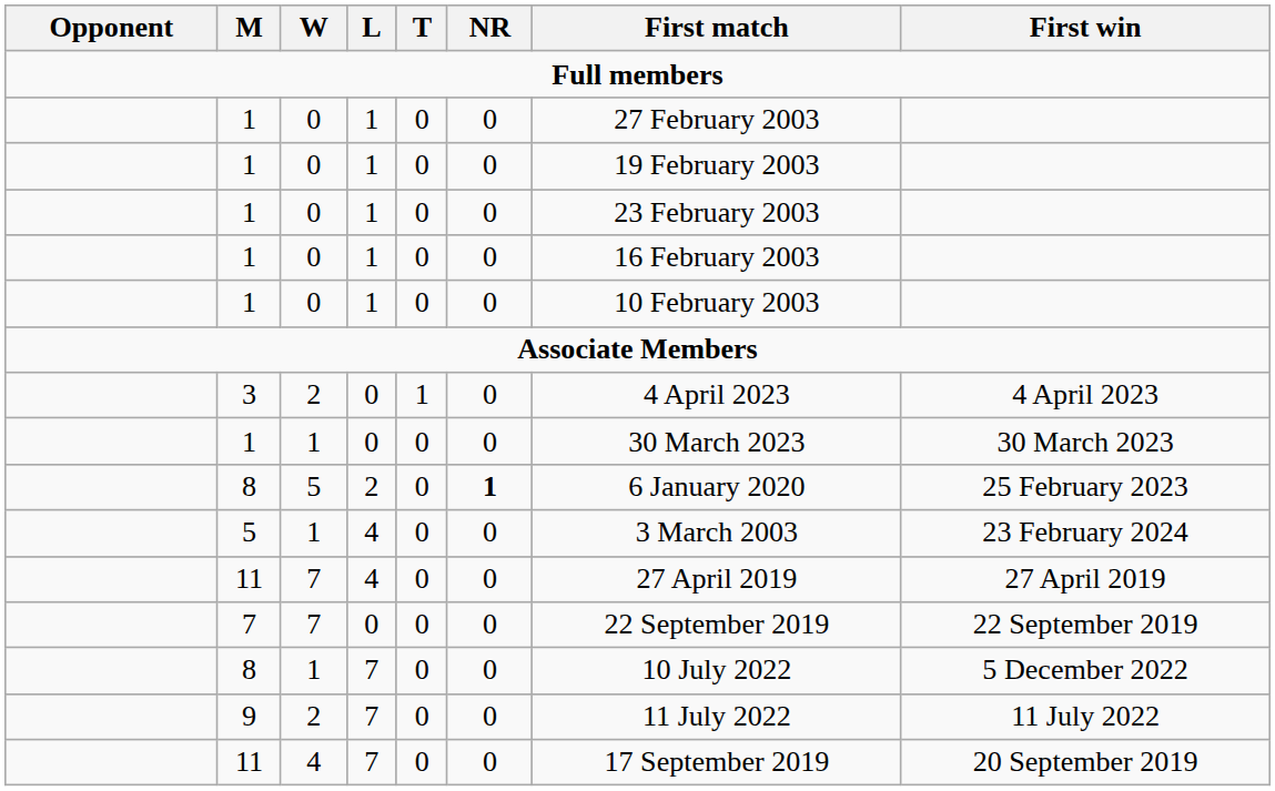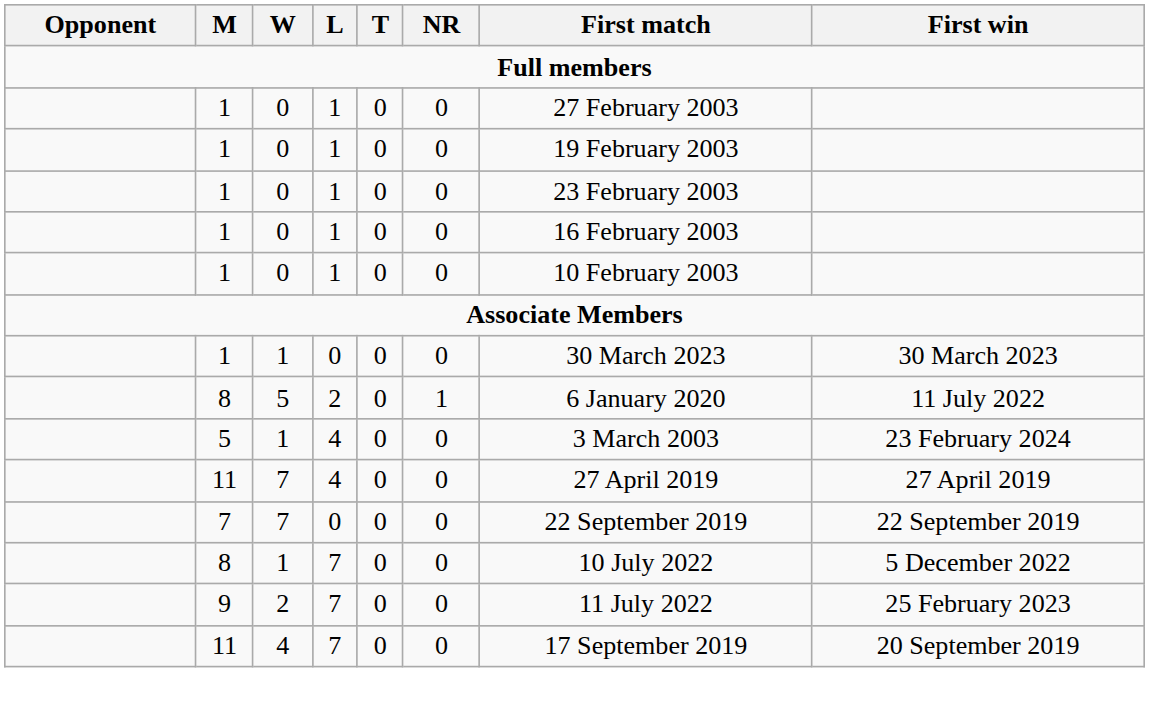 <table class="sortable wikitable" style="text-align: center; width: 700px;">
 <tr>
 <th>Opponent</th>
 <th>M</th>
 <th>W</th>
 <th>L</th>
 <th>T</th>
 <th>NR</th>
 <th>First match</th>
 <th>First win</th>
 </tr>
 <tr>
 <td colspan="8" style="text-align:center;"><strong> Full members</strong></td>
 </tr>
 <tr>
 <td style="text-align:left;"></td>
 <td>1</td>
 <td>0</td>
 <td>1</td>
 <td>0</td>
 <td>0</td>
 <td>27 February 2003</td>
 <td></td>
 </tr>
 <tr>
 <td style="text-align:left;"></td>
 <td>1</td>
 <td>0</td>
 <td>1</td>
 <td>0</td>
 <td>0</td>
 <td>19 February 2003</td>
 <td></td>
 </tr>
 <tr>
 <td style="text-align:left;"></td>
 <td>1</td>
 <td>0</td>
 <td>1</td>
 <td>0</td>
 <td>0</td>
 <td>23 February 2003</td>
 <td></td>
 </tr>
 <tr>
 <td style="text-align:left;"></td>
 <td>1</td>
 <td>0</td>
 <td>1</td>
 <td>0</td>
 <td>0</td>
 <td>16 February 2003</td>
 <td></td>
 </tr>
 <tr>
 <td style="text-align:left;"></td>
 <td>1</td>
 <td>0</td>
 <td>1</td>
 <td>0</td>
 <td>0</td>
 <td>10 February 2003</td>
 <td></td>
 </tr>
 <tr>
 <td colspan="8" style="text-align:center;"><strong> Associate Members</strong></td>
 </tr>
 <tr>
 <td style="text-align:left;"></td>
-<td>3</td>
-<td>2</td>
-<td>0</td>
-<td>1</td>
-<td>0</td>
-<td>4 April 2023</td>
-<td>4 April 2023</td>
-</tr>
-<tr>
-<td style="text-align:left;"></td>
 <td>1</td>
 <td>1</td>
 <td>0</td>
 <td>0</td>
 <td>0</td>
 <td>30 March 2023</td>
 <td>30 March 2023</td>
 </tr>
 <tr>
 <td style="text-align:left;"></td>
 <td>8</td>
 <td>5</td>
 <td>2</td>
 <td>0</td>
-<td><strong>1</strong></td>
+<td>1</td>
 <td>6 January 2020</td>
-<td>25 February 2023</td>
+<td>11 July 2022</td>
 </tr>
 <tr>
 <td style="text-align:left;"></td>
 <td>5</td>
 <td>1</td>
 <td>4</td>
 <td>0</td>
 <td>0</td>
 <td>3 March 2003</td>
 <td>23 February 2024</td>
 </tr>
 <tr>
 <td style="text-align:left;"></td>
 <td>11</td>
 <td>7</td>
 <td>4</td>
 <td>0</td>
 <td>0</td>
 <td>27 April 2019</td>
 <td>27 April 2019</td>
 </tr>
 <tr>
 <td style="text-align:left;"></td>
 <td>7</td>
 <td>7</td>
 <td>0</td>
 <td>0</td>
 <td>0</td>
 <td>22 September 2019</td>
 <td>22 September 2019</td>
 </tr>
 <tr>
 <td style="text-align:left;"></td>
 <td>8</td>
 <td>1</td>
 <td>7</td>
 <td>0</td>
 <td>0</td>
 <td>10 July 2022</td>
 <td>5 December 2022</td>
 </tr>
 <tr>
 <td style="text-align:left;"></td>
 <td>9</td>
 <td>2</td>
 <td>7</td>
 <td>0</td>
 <td>0</td>
 <td>11 July 2022</td>
-<td>11 July 2022</td>
+<td>25 February 2023</td>
 </tr>
 <tr>
 <td style="text-align:left;"></td>
 <td>11</td>
 <td>4</td>
 <td>7</td>
 <td>0</td>
 <td>0</td>
 <td>17 September 2019</td>
 <td>20 September 2019</td>
 </tr>
 </table>
